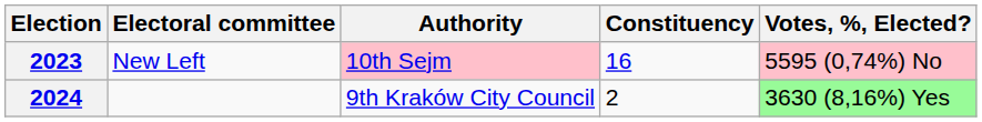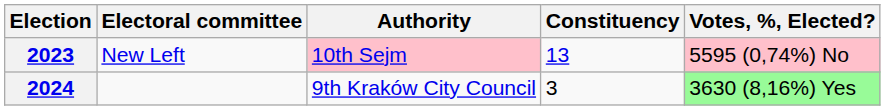 <table class="wikitable">
 <tr>
 <th>Election</th>
 <th>Electoral committee</th>
 <th>Authority</th>
 <th>Constituency</th>
 <th>Votes, %, Elected?</th>
 </tr>
 <tr>
 <th><a href='#'>2023</a></th>
 <td><a href='#'>New Left</a></td>
 <td style="background: pink;"><a href='#'>10th Sejm</a></td>
-<td><a href='#'>16</a></td>
+<td><a href='#'>13</a></td>
 <td style="background:pink;">5595 (0,74%) No</td>
 </tr>
 <tr>
 <th><a href='#'>2024</a></th>
 <td></td>
 <td><a href='#'>9th Kraków City Council</a></td>
-<td>2</td>
+<td>3</td>
 <td style="background:palegreen;">3630 (8,16%) Yes</td>
 </tr>
 </table>
